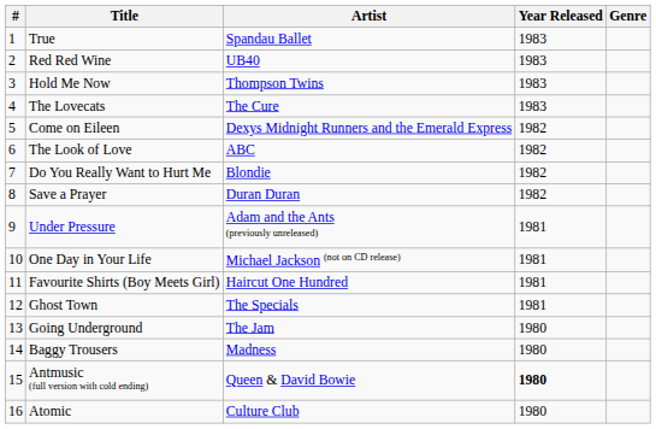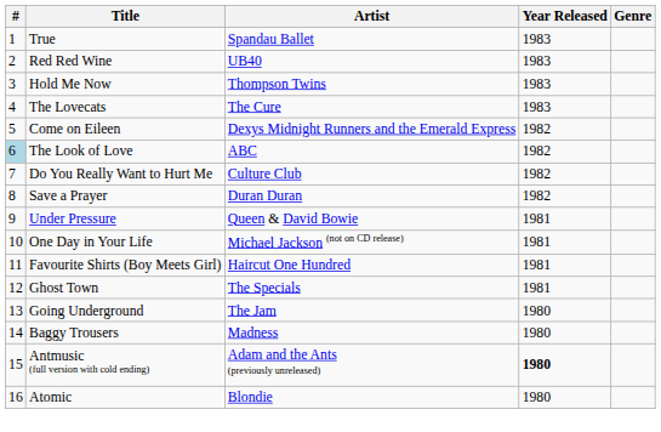 <table class="wikitable">
 <tr>
 <th>#</th>
 <th>Title</th>
 <th>Artist</th>
 <th>Year Released</th>
 <th>Genre</th>
 </tr>
 <tr>
 <td>1</td>
 <td>True</td>
 <td><a href='#'>Spandau Ballet</a></td>
 <td>1983</td>
 <td></td>
 </tr>
 <tr>
 <td>2</td>
 <td>Red Red Wine</td>
 <td><a href='#'>UB40</a></td>
 <td>1983</td>
 <td></td>
 </tr>
 <tr>
 <td>3</td>
 <td>Hold Me Now</td>
 <td><a href='#'>Thompson Twins</a></td>
 <td>1983</td>
 <td></td>
 </tr>
 <tr>
 <td>4</td>
 <td>The Lovecats</td>
 <td><a href='#'>The Cure</a></td>
 <td>1983</td>
 <td></td>
 </tr>
 <tr>
 <td>5</td>
 <td>Come on Eileen</td>
 <td><a href='#'>Dexys Midnight Runners and the Emerald Express</a></td>
 <td>1982</td>
 <td></td>
 </tr>
 <tr>
-<td>6</td>
+<td style="background: lightblue;">6</td>
 <td>The Look of Love</td>
 <td><a href='#'>ABC</a></td>
 <td>1982</td>
 <td></td>
 </tr>
 <tr>
 <td>7</td>
 <td>Do You Really Want to Hurt Me</td>
-<td><a href='#'>Blondie</a></td>
+<td><a href='#'>Culture Club</a></td>
 <td>1982</td>
 <td></td>
 </tr>
 <tr>
 <td>8</td>
 <td>Save a Prayer</td>
 <td><a href='#'>Duran Duran</a></td>
 <td>1982</td>
 <td></td>
 </tr>
 <tr>
 <td>9</td>
 <td><a href='#'>Under Pressure</a></td>
-<td><a href='#'>Adam and the Ants</a><br><sup><small>(previously unreleased)</small></sup></td>
+<td><a href='#'>Queen</a> & <a href='#'>David Bowie</a></td>
 <td>1981</td>
 <td></td>
 </tr>
 <tr>
 <td>10</td>
 <td>One Day in Your Life</td>
 <td><a href='#'>Michael Jackson</a> <small><sup>(not on CD release)</sup></small></td>
 <td>1981</td>
 <td></td>
 </tr>
 <tr>
 <td>11</td>
 <td>Favourite Shirts (Boy Meets Girl)</td>
 <td><a href='#'>Haircut One Hundred</a></td>
 <td>1981</td>
 <td></td>
 </tr>
 <tr>
 <td>12</td>
 <td>Ghost Town</td>
 <td><a href='#'>The Specials</a></td>
 <td>1981</td>
 <td></td>
 </tr>
 <tr>
 <td>13</td>
 <td>Going Underground</td>
 <td><a href='#'>The Jam</a></td>
 <td>1980</td>
 <td></td>
 </tr>
 <tr>
 <td>14</td>
 <td>Baggy Trousers</td>
 <td><a href='#'>Madness</a></td>
 <td>1980</td>
 <td></td>
 </tr>
 <tr>
 <td>15</td>
 <td>Antmusic<br><small><sup>(full version with cold ending)</sup></small></td>
-<td><a href='#'>Queen</a> & <a href='#'>David Bowie</a></td>
+<td><a href='#'>Adam and the Ants</a><br><sup><small>(previously unreleased)</small></sup></td>
 <td><strong>1980</strong></td>
 <td></td>
 </tr>
 <tr>
 <td>16</td>
 <td>Atomic</td>
-<td><a href='#'>Culture Club</a></td>
+<td><a href='#'>Blondie</a></td>
 <td>1980</td>
 <td></td>
 </tr>
 </table>
